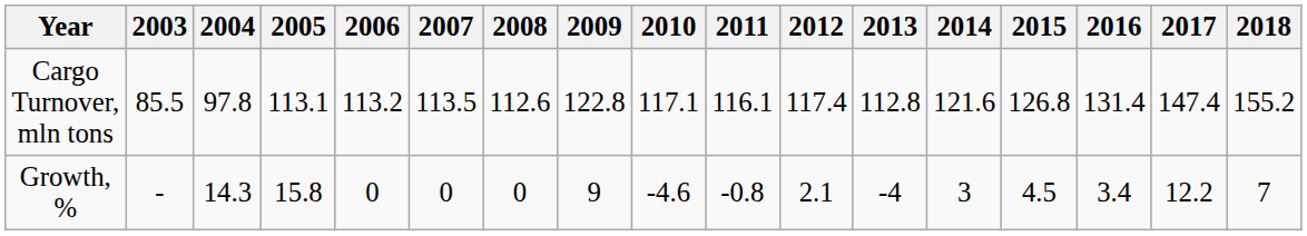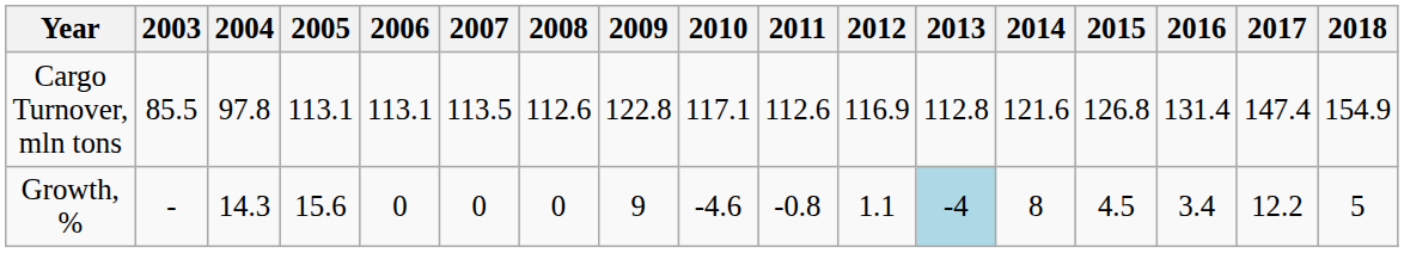 <table class="wikitable"  style="text-align:center">
 <tr>
 <th>Year</th>
 <th>2003</th>
 <th>2004</th>
 <th>2005</th>
 <th>2006</th>
 <th>2007</th>
 <th>2008</th>
 <th>2009</th>
 <th>2010</th>
 <th>2011</th>
 <th>2012</th>
 <th>2013</th>
 <th>2014</th>
 <th>2015</th>
 <th>2016</th>
 <th>2017</th>
 <th>2018</th>
 </tr>
 <tr>
 <td>Cargo Turnover, mln tons</td>
 <td>85.5</td>
 <td>97.8</td>
 <td>113.1</td>
-<td>113.2</td>
+<td>113.1</td>
 <td>113.5</td>
 <td>112.6</td>
 <td>122.8</td>
 <td>117.1</td>
-<td>116.1</td>
-<td>117.4</td>
+<td>112.6</td>
+<td>116.9</td>
 <td>112.8</td>
 <td>121.6</td>
 <td>126.8</td>
 <td>131.4</td>
 <td>147.4</td>
-<td>155.2</td>
+<td>154.9</td>
 </tr>
 <tr>
 <td>Growth, %</td>
 <td>-</td>
 <td>14.3</td>
-<td>15.8</td>
+<td>15.6</td>
 <td>0</td>
 <td>0</td>
 <td>0</td>
 <td>9</td>
 <td>-4.6</td>
 <td>-0.8</td>
-<td>2.1</td>
-<td>-4</td>
-<td>3</td>
+<td>1.1</td>
+<td style="background: lightblue;">-4</td>
+<td>8</td>
 <td>4.5</td>
 <td>3.4</td>
 <td>12.2</td>
-<td>7</td>
+<td>5</td>
 </tr>
 </table>
